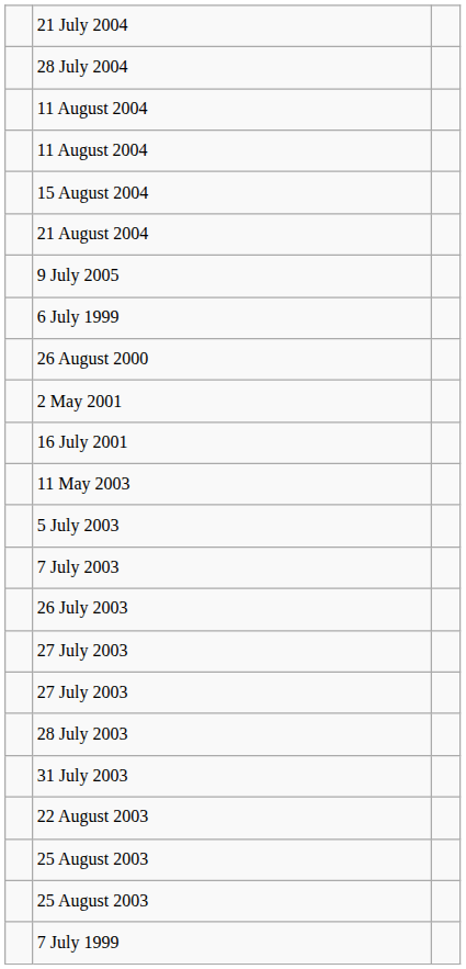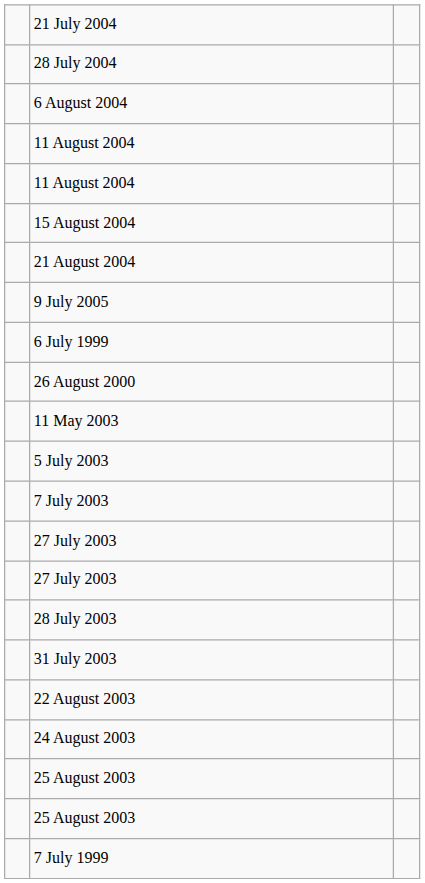 <table class="wikitable" style="font-size: 80%; float: left; width: 26em; margin-right: 1em; height: 700px">
 <tr>
 <td></td>
 <td>21 July 2004</td>
 <td></td>
 </tr>
 <tr>
 <td></td>
 <td>28 July 2004</td>
+<td></td>
+</tr>
+<tr>
+<td></td>
+<td>6 August 2004</td>
 <td></td>
 </tr>
 <tr>
 <td></td>
 <td>11 August 2004</td>
 <td></td>
 </tr>
 <tr>
 <td></td>
 <td>11 August 2004</td>
 <td></td>
 </tr>
 <tr>
 <td></td>
 <td>15 August 2004</td>
 <td></td>
 </tr>
 <tr>
 <td></td>
 <td>21 August 2004</td>
 <td></td>
 </tr>
 <tr>
 <td></td>
 <td>9 July 2005</td>
 <td></td>
 </tr>
 <tr>
 <td></td>
 <td>6 July 1999</td>
 <td></td>
 </tr>
 <tr>
 <td></td>
 <td>26 August 2000</td>
 <td></td>
 </tr>
 <tr>
 <td></td>
-<td>2 May 2001</td>
-<td></td>
-</tr>
-<tr>
-<td></td>
-<td>16 July 2001</td>
-<td></td>
-</tr>
-<tr>
-<td></td>
 <td>11 May 2003</td>
 <td></td>
 </tr>
 <tr>
 <td></td>
 <td>5 July 2003</td>
 <td></td>
 </tr>
 <tr>
 <td></td>
 <td>7 July 2003</td>
-<td></td>
-</tr>
-<tr>
-<td></td>
-<td>26 July 2003</td>
 <td></td>
 </tr>
 <tr>
 <td></td>
 <td>27 July 2003</td>
 <td></td>
 </tr>
 <tr>
 <td></td>
 <td>27 July 2003</td>
 <td></td>
 </tr>
 <tr>
 <td></td>
 <td>28 July 2003</td>
 <td></td>
 </tr>
 <tr>
 <td></td>
 <td>31 July 2003</td>
 <td></td>
 </tr>
 <tr>
 <td></td>
 <td>22 August 2003</td>
 <td></td>
 </tr>
 <tr>
 <td></td>
+<td>24 August 2003</td>
+<td></td>
+</tr>
+<tr>
+<td></td>
 <td>25 August 2003</td>
 <td></td>
 </tr>
 <tr>
 <td></td>
 <td>25 August 2003</td>
 <td></td>
 </tr>
 <tr>
 <td></td>
 <td>7 July 1999</td>
 <td></td>
 </tr>
 </table>
